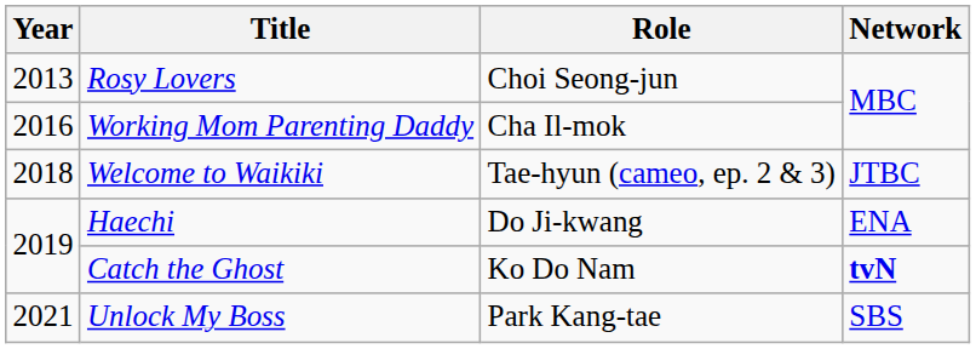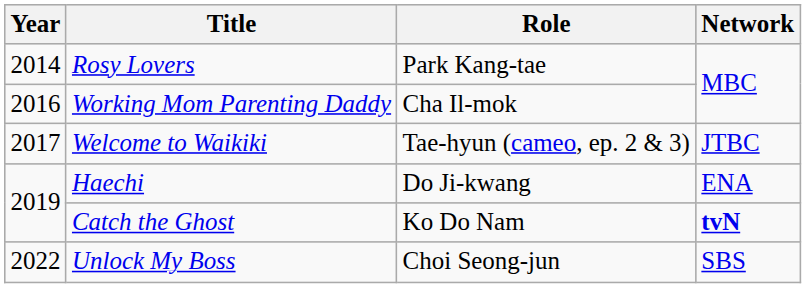 <table class="wikitable">
 <tr>
 <th>Year</th>
 <th>Title</th>
 <th>Role</th>
 <th>Network</th>
 </tr>
 <tr>
-<td>2013</td>
+<td>2014</td>
 <td><em><a href='#'>Rosy Lovers</a></em></td>
-<td>Choi Seong-jun</td>
+<td>Park Kang-tae</td>
 <td rowspan="2"><a href='#'>MBC</a></td>
 </tr>
 <tr>
 <td>2016</td>
 <td><em><a href='#'>Working Mom Parenting Daddy</a></em></td>
 <td>Cha Il-mok</td>
 </tr>
 <tr>
-<td>2018</td>
+<td>2017</td>
 <td><em><a href='#'>Welcome to Waikiki</a></em></td>
 <td>Tae-hyun (<a href='#'>cameo</a>, ep. 2 & 3)</td>
 <td><a href='#'>JTBC</a></td>
 </tr>
 <tr>
 <td rowspan="2">2019</td>
 <td><em><a href='#'>Haechi</a></em></td>
 <td>Do Ji-kwang</td>
 <td><a href='#'>ENA</a></td>
 </tr>
 <tr>
 <td><em><a href='#'>Catch the Ghost</a></em></td>
 <td>Ko Do Nam</td>
 <td><strong><a href='#'>tvN</a></strong></td>
 </tr>
 <tr>
-<td>2021</td>
+<td>2022</td>
 <td><em><a href='#'>Unlock My Boss</a></em></td>
-<td>Park Kang-tae</td>
+<td>Choi Seong-jun</td>
 <td><a href='#'>SBS</a></td>
 </tr>
 </table>
